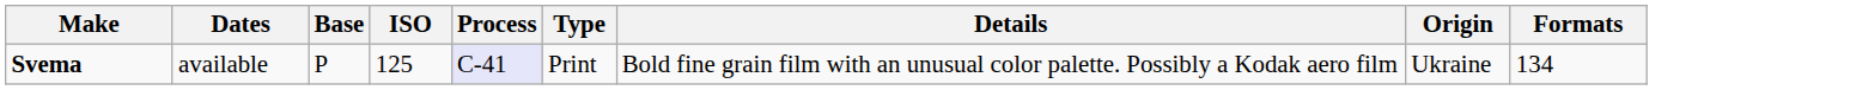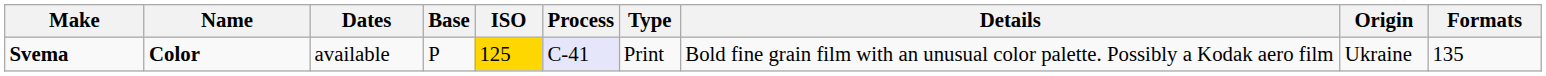 <table class="wikitable">
 <tr>
 <th scope="col" style="width: 100px;">Make</th>
+<th scope="col" style="width: 120px;">Name</th>
 <th scope="col" style="width: 80px;">Dates</th>
 <th scope="col" style="width: 30px;">Base</th>
 <th scope="col" style="width: 45px;">ISO</th>
 <th scope="col" style="width: 40px;">Process</th>
 <th scope="col" style="width: 40px;">Type</th>
 <th scope="col" style="width: 500px;">Details</th>
 <th scope="col" style="width: 60px;">Origin</th>
 <th scope="col" style="width: 80px;">Formats</th>
 </tr>
 <tr>
 <td><strong>Svema</strong></td>
+<td><strong>Color</strong></td>
 <td>available</td>
 <td>P</td>
-<td>125</td>
+<td style="background: gold;">125</td>
 <td style="background: lavender;">C-41</td>
 <td>Print</td>
 <td>Bold fine grain film with an unusual color palette. Possibly a Kodak aero film</td>
 <td>Ukraine</td>
-<td>134</td>
+<td>135</td>
 </tr>
 </table>
